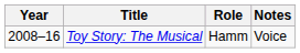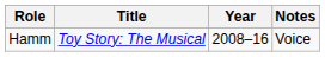 <table class="wikitable">
 <tr style="background:#b0c4; text-align:center;">
+<th>Role</th>
+<th>Title</th>
 <th>Year</th>
-<th>Title</th>
-<th>Role</th>
 <th>Notes</th>
 </tr>
 <tr>
+<td>Hamm</td>
+<td><em><a href='#'>Toy Story: The Musical</a></em></td>
 <td>2008–16</td>
-<td><em><a href='#'>Toy Story: The Musical</a></em></td>
-<td>Hamm</td>
 <td>Voice</td>
 </tr>
 </table>
